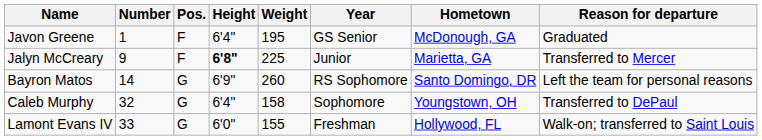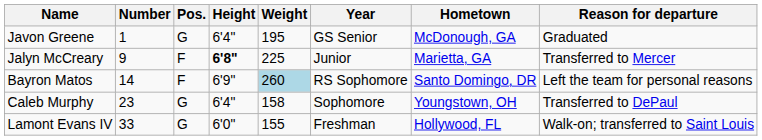 <table class="wikitable sortable" border="1">
 <tr>
 <th>Name</th>
 <th>Number</th>
 <th>Pos.</th>
 <th>Height</th>
 <th>Weight</th>
 <th>Year</th>
 <th>Hometown</th>
 <th class="unsortable">Reason for departure</th>
 </tr>
 <tr>
 <td>Javon Greene</td>
 <td>1</td>
-<td>F</td>
+<td>G</td>
 <td>6'4"</td>
 <td>195</td>
 <td>GS Senior</td>
 <td><a href='#'>McDonough, GA</a></td>
 <td>Graduated</td>
 </tr>
 <tr>
 <td>Jalyn McCreary</td>
 <td>9</td>
 <td>F</td>
 <td><strong>6'8"</strong></td>
 <td>225</td>
 <td>Junior</td>
 <td><a href='#'>Marietta, GA</a></td>
 <td>Transferred to <a href='#'>Mercer</a></td>
 </tr>
 <tr>
 <td>Bayron Matos</td>
 <td>14</td>
-<td>G</td>
+<td>F</td>
 <td>6'9"</td>
-<td>260</td>
+<td style="background: lightblue;">260</td>
 <td>RS Sophomore</td>
 <td><a href='#'>Santo Domingo, DR</a></td>
 <td>Left the team for personal reasons</td>
 </tr>
 <tr>
 <td>Caleb Murphy</td>
-<td>32</td>
+<td>23</td>
 <td>G</td>
 <td>6'4"</td>
 <td>158</td>
 <td>Sophomore</td>
 <td><a href='#'>Youngstown, OH</a></td>
 <td>Transferred to <a href='#'>DePaul</a></td>
 </tr>
 <tr>
 <td>Lamont Evans IV</td>
 <td>33</td>
 <td>G</td>
 <td>6'0"</td>
 <td>155</td>
 <td>Freshman</td>
 <td><a href='#'>Hollywood, FL</a></td>
 <td>Walk-on; transferred to <a href='#'>Saint Louis</a></td>
 </tr>
 </table>
